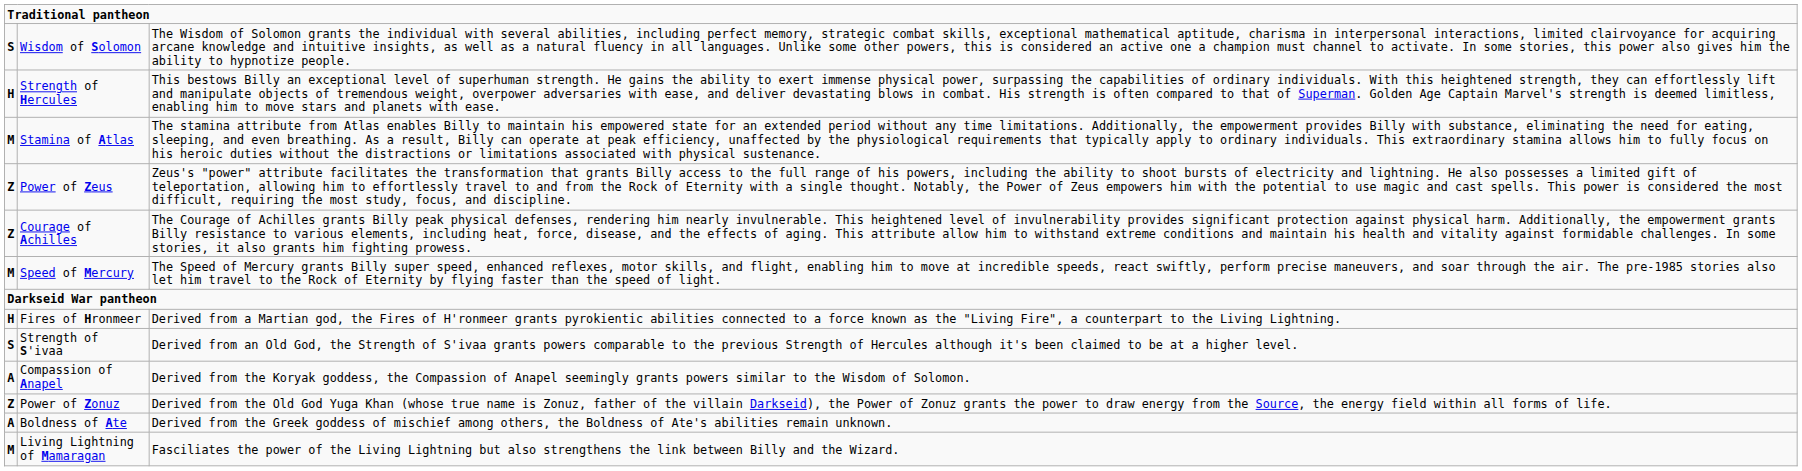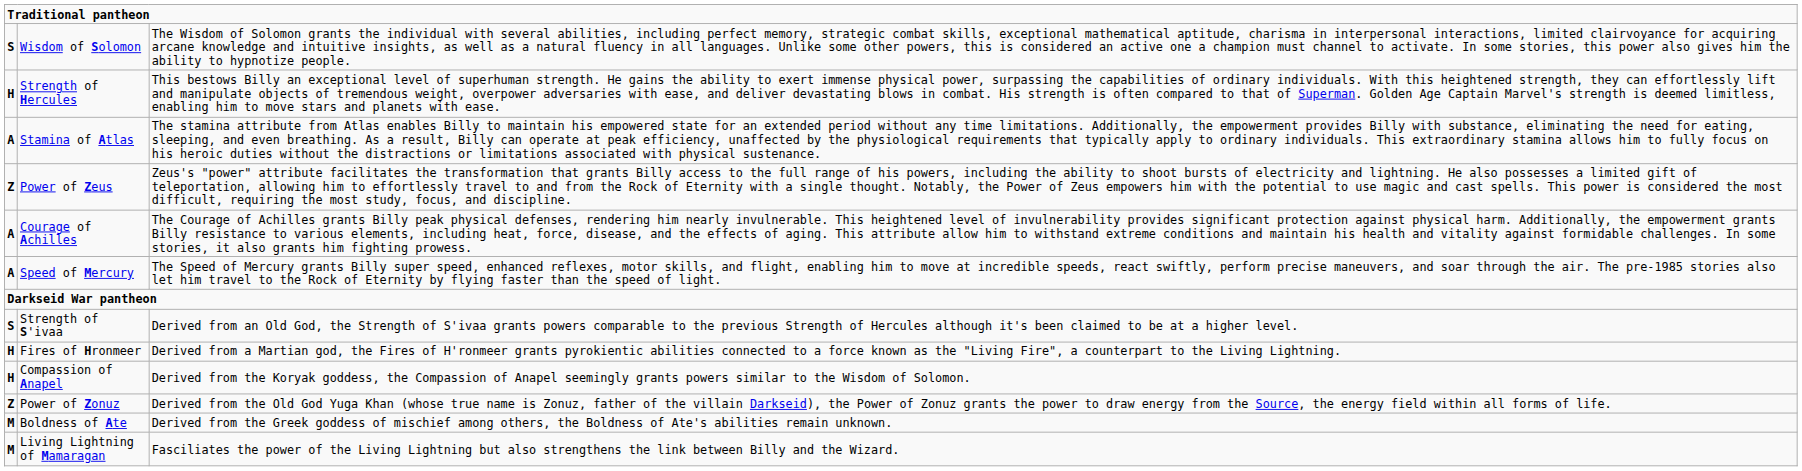 <table class="wikitable">
 <tr>
 <td colspan="3"><strong>Traditional pantheon</strong></td>
 </tr>
 <tr>
 <td><strong>S</strong></td>
 <td><a href='#'>Wisdom</a> of <a href='#'><strong>S</strong>olomon</a></td>
 <td>The Wisdom of Solomon grants the individual with several abilities, including perfect memory, strategic combat skills, exceptional mathematical aptitude, charisma in interpersonal interactions, limited clairvoyance for acquiring arcane knowledge and intuitive insights, as well as a natural fluency in all languages. Unlike some other powers, this is considered an active one a champion must channel to activate. In some stories, this power also gives him the ability to hypnotize people.</td>
 </tr>
 <tr>
 <td><strong>H</strong></td>
 <td><a href='#'>Strength</a> of <a href='#'><strong>H</strong>ercules</a></td>
 <td>This bestows Billy an exceptional level of superhuman strength. He gains the ability to exert immense physical power, surpassing the capabilities of ordinary individuals. With this heightened strength, they can effortlessly lift and manipulate objects of tremendous weight, overpower adversaries with ease, and deliver devastating blows in combat. His strength is often compared to that of <a href='#'>Superman</a>. Golden Age Captain Marvel's strength is deemed limitless, enabling him to move stars and planets with ease.</td>
 </tr>
 <tr>
-<td><strong>M</strong></td>
+<td><strong>A</strong></td>
 <td><a href='#'>Stamina</a> of <a href='#'><strong>A</strong>tlas</a></td>
 <td>The stamina attribute from Atlas enables Billy to maintain his empowered state for an extended period without any time limitations. Additionally, the empowerment provides Billy with substance, eliminating the need for eating, sleeping, and even breathing. As a result, Billy can operate at peak efficiency, unaffected by the physiological requirements that typically apply to ordinary individuals. This extraordinary stamina allows him to fully focus on his heroic duties without the distractions or limitations associated with physical sustenance.</td>
 </tr>
 <tr>
 <td><strong>Z</strong></td>
 <td><a href='#'>Power</a> of <a href='#'><strong>Z</strong>eus</a></td>
 <td>Zeus's "power" attribute facilitates the transformation that grants Billy access to the full range of his powers, including the ability to shoot bursts of electricity and lightning. He also possesses a limited gift of teleportation, allowing him to effortlessly travel to and from the Rock of Eternity with a single thought. Notably, the Power of Zeus empowers him with the potential to use magic and cast spells. This power is considered the most difficult, requiring the most study, focus, and discipline.</td>
 </tr>
 <tr>
-<td><strong>Z</strong></td>
+<td><strong>A</strong></td>
 <td><a href='#'>Courage</a> of <a href='#'><strong>A</strong>chilles</a></td>
 <td>The Courage of Achilles grants Billy peak physical defenses, rendering him nearly invulnerable. This heightened level of invulnerability provides significant protection against physical harm. Additionally, the empowerment grants Billy resistance to various elements, including heat, force, disease, and the effects of aging. This attribute allow him to withstand extreme conditions and maintain his health and vitality against formidable challenges. In some stories, it also grants him fighting prowess.</td>
 </tr>
 <tr>
-<td><strong>M</strong></td>
+<td><strong>A</strong></td>
 <td><a href='#'>Speed</a> of <a href='#'><strong>M</strong>ercury</a></td>
 <td>The Speed of Mercury grants Billy super speed, enhanced reflexes, motor skills, and flight, enabling him to move at incredible speeds, react swiftly, perform precise maneuvers, and soar through the air. The pre-1985 stories also let him travel to the Rock of Eternity by flying faster than the speed of light.</td>
 </tr>
 <tr>
 <td colspan="3"><strong>Darkseid War pantheon</strong></td>
 </tr>
 <tr>
+<td><strong>S</strong></td>
+<td>Strength of <strong>S</strong>'ivaa</td>
+<td>Derived from an Old God, the Strength of S'ivaa grants powers comparable to the previous Strength of Hercules although it's been claimed to be at a higher level.</td>
+</tr>
+<tr>
 <td><strong>H</strong></td>
 <td>Fires of <strong>H</strong>ronmeer</td>
 <td>Derived from a Martian god, the Fires of H'ronmeer grants pyrokientic abilities connected to a force known as the "Living Fire", a counterpart to the Living Lightning.</td>
 </tr>
 <tr>
-<td><strong>S</strong></td>
-<td>Strength of <strong>S</strong>'ivaa</td>
-<td>Derived from an Old God, the Strength of S'ivaa grants powers comparable to the previous Strength of Hercules although it's been claimed to be at a higher level.</td>
-</tr>
-<tr>
-<td><strong>A</strong></td>
+<td><strong>H</strong></td>
 <td>Compassion of <a href='#'><strong>A</strong>napel</a></td>
 <td>Derived from the Koryak goddess, the Compassion of Anapel seemingly grants powers similar to the Wisdom of Solomon.</td>
 </tr>
 <tr>
 <td><strong>Z</strong></td>
 <td>Power of <a href='#'><strong>Z</strong>onuz</a></td>
 <td>Derived from the Old God Yuga Khan (whose true name is Zonuz, father of the villain <a href='#'>Darkseid</a>), the Power of Zonuz grants the power to draw energy from the <a href='#'>Source</a>, the energy field within all forms of life.</td>
 </tr>
 <tr>
-<td><strong>A</strong></td>
+<td><strong>M</strong></td>
 <td>Boldness of <a href='#'><strong>A</strong>te</a></td>
 <td>Derived from the Greek goddess of mischief among others, the Boldness of Ate's abilities remain unknown.</td>
 </tr>
 <tr>
 <td><strong>M</strong></td>
 <td>Living Lightning of <a href='#'><strong>M</strong>amaragan</a></td>
 <td>Fasciliates the power of the Living Lightning but also strengthens the link between Billy and the Wizard.</td>
 </tr>
 </table>
